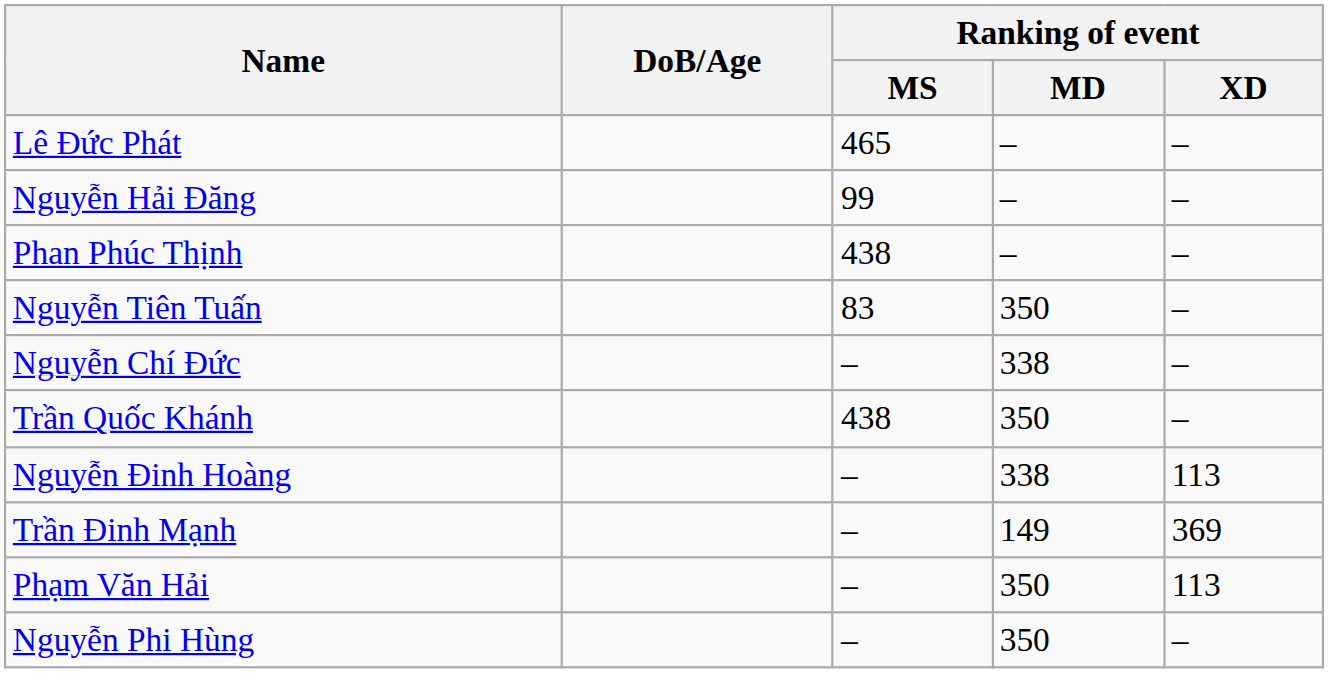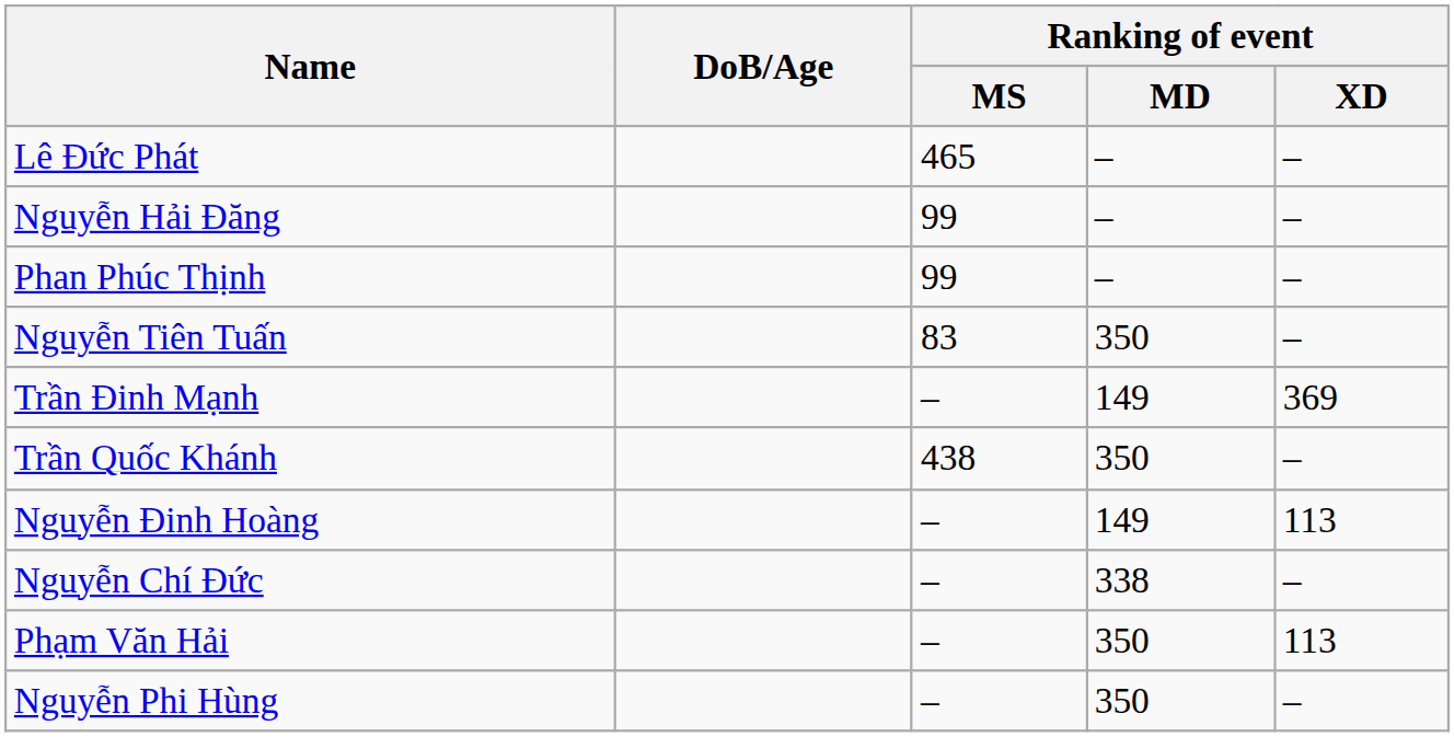 <table class="wikitable" style="width:600px; font-size:95%;">
 <tr>
 <th rowspan="2" align="left">Name</th>
 <th rowspan="2" align="left">DoB/Age</th>
 <th colspan="3" align="center">Ranking of event</th>
 </tr>
 <tr>
 <th align="center">MS</th>
 <th>MD</th>
 <th align="center">XD</th>
 </tr>
 <tr>
 <td><a href='#'>Lê Đức Phát</a></td>
 <td></td>
 <td>465</td>
 <td>–</td>
 <td>–</td>
 </tr>
 <tr>
 <td><a href='#'>Nguyễn Hải Đăng</a></td>
 <td></td>
 <td>99</td>
 <td>–</td>
 <td>–</td>
 </tr>
 <tr>
 <td><a href='#'>Phan Phúc Thịnh</a></td>
 <td></td>
-<td>438</td>
+<td>99</td>
 <td>–</td>
 <td>–</td>
 </tr>
 <tr>
 <td><a href='#'>Nguyễn Tiên Tuấn</a></td>
 <td></td>
 <td>83</td>
 <td>350</td>
 <td>–</td>
 </tr>
 <tr>
-<td><a href='#'>Nguyễn Chí Đức</a></td>
+<td><a href='#'>Trần Đinh Mạnh</a></td>
 <td></td>
 <td>–</td>
-<td>338</td>
-<td>–</td>
+<td>149</td>
+<td>369</td>
 </tr>
 <tr>
 <td><a href='#'>Trần Quốc Khánh</a></td>
 <td></td>
 <td>438</td>
 <td>350</td>
 <td>–</td>
 </tr>
 <tr>
 <td><a href='#'>Nguyễn Đinh Hoàng</a></td>
 <td></td>
 <td>–</td>
-<td>338</td>
+<td>149</td>
 <td>113</td>
 </tr>
 <tr>
-<td><a href='#'>Trần Đinh Mạnh</a></td>
+<td><a href='#'>Nguyễn Chí Đức</a></td>
 <td></td>
 <td>–</td>
-<td>149</td>
-<td>369</td>
+<td>338</td>
+<td>–</td>
 </tr>
 <tr>
 <td><a href='#'>Phạm Văn Hải</a></td>
 <td></td>
 <td>–</td>
 <td>350</td>
 <td>113</td>
 </tr>
 <tr>
 <td><a href='#'>Nguyễn Phi Hùng</a></td>
 <td></td>
 <td>–</td>
 <td>350</td>
 <td>–</td>
 </tr>
 </table>
